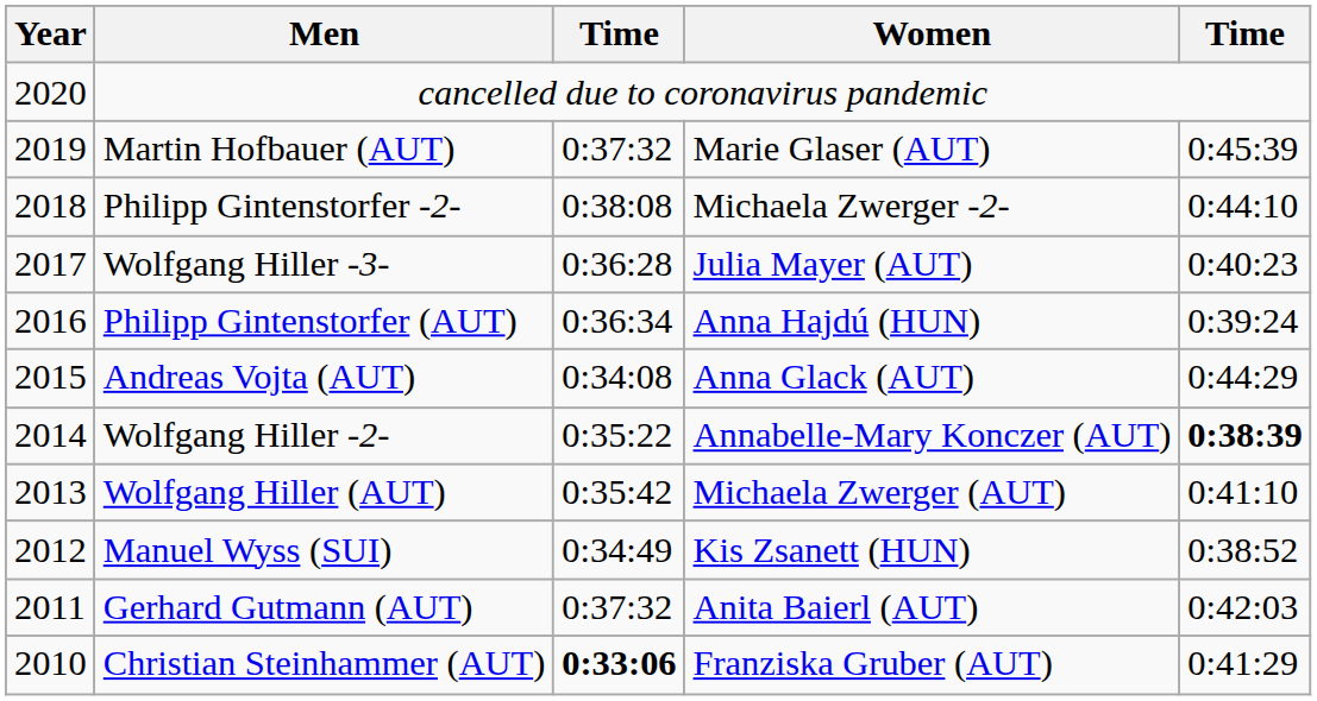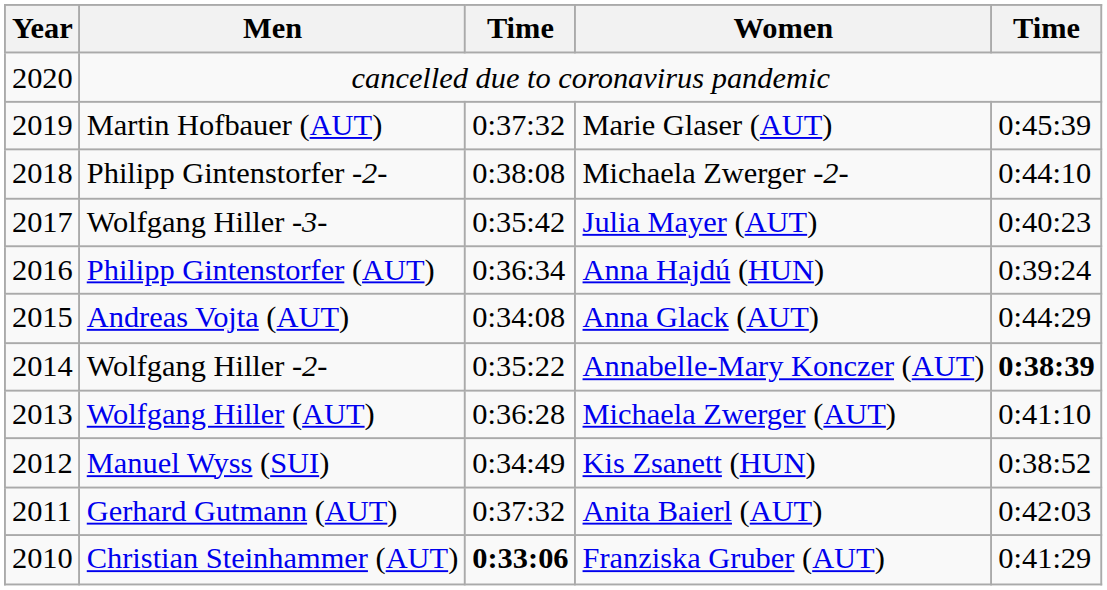 <table class="wikitable sortable">
 <tr>
 <th>Year</th>
 <th>Men</th>
 <th>Time</th>
 <th>Women</th>
 <th>Time</th>
 </tr>
 <tr>
 <td>2020</td>
 <td colspan="4" align="center" data-sort-value=""><em>cancelled due to coronavirus pandemic</em></td>
 </tr>
 <tr>
 <td>2019</td>
 <td>Martin Hofbauer (<a href='#'>AUT</a>)</td>
 <td>0:37:32</td>
 <td>Marie Glaser (<a href='#'>AUT</a>)</td>
 <td>0:45:39</td>
 </tr>
 <tr>
 <td>2018</td>
 <td>Philipp Gintenstorfer <em>-2-</em></td>
 <td>0:38:08</td>
 <td>Michaela Zwerger <em>-2-</em></td>
 <td>0:44:10</td>
 </tr>
 <tr>
 <td>2017</td>
 <td>Wolfgang Hiller <em>-3-</em></td>
-<td>0:36:28</td>
+<td>0:35:42</td>
 <td><a href='#'>Julia Mayer</a> (<a href='#'>AUT</a>)</td>
 <td>0:40:23</td>
 </tr>
 <tr>
 <td>2016</td>
 <td><a href='#'>Philipp Gintenstorfer</a> (<a href='#'>AUT</a>)</td>
 <td>0:36:34</td>
 <td><a href='#'>Anna Hajdú</a> (<a href='#'>HUN</a>)</td>
 <td>0:39:24</td>
 </tr>
 <tr>
 <td>2015</td>
 <td><a href='#'>Andreas Vojta</a> (<a href='#'>AUT</a>)</td>
 <td>0:34:08</td>
 <td><a href='#'>Anna Glack</a> (<a href='#'>AUT</a>)</td>
 <td>0:44:29</td>
 </tr>
 <tr>
 <td>2014</td>
 <td>Wolfgang Hiller <em>-2-</em></td>
 <td>0:35:22</td>
 <td><a href='#'>Annabelle-Mary Konczer</a> (<a href='#'>AUT</a>)</td>
 <td><strong>0:38:39</strong></td>
 </tr>
 <tr>
 <td>2013</td>
 <td><a href='#'>Wolfgang Hiller</a> (<a href='#'>AUT</a>)</td>
-<td>0:35:42</td>
+<td>0:36:28</td>
 <td><a href='#'>Michaela Zwerger</a> (<a href='#'>AUT</a>)</td>
 <td>0:41:10</td>
 </tr>
 <tr>
 <td>2012</td>
 <td><a href='#'>Manuel Wyss</a> (<a href='#'>SUI</a>)</td>
 <td>0:34:49</td>
 <td><a href='#'>Kis Zsanett</a> (<a href='#'>HUN</a>)</td>
 <td>0:38:52</td>
 </tr>
 <tr>
 <td>2011</td>
 <td><a href='#'>Gerhard Gutmann</a> (<a href='#'>AUT</a>)</td>
 <td>0:37:32</td>
 <td><a href='#'>Anita Baierl</a> (<a href='#'>AUT</a>)</td>
 <td>0:42:03</td>
 </tr>
 <tr>
 <td>2010</td>
 <td><a href='#'>Christian Steinhammer</a> (<a href='#'>AUT</a>)</td>
 <td><strong>0:33:06</strong></td>
 <td><a href='#'>Franziska Gruber</a> (<a href='#'>AUT</a>)</td>
 <td>0:41:29</td>
 </tr>
 </table>
